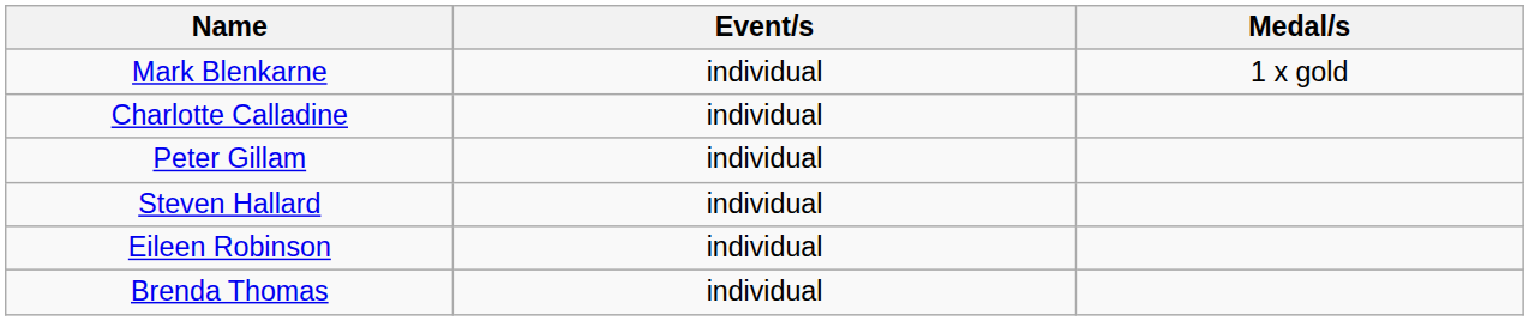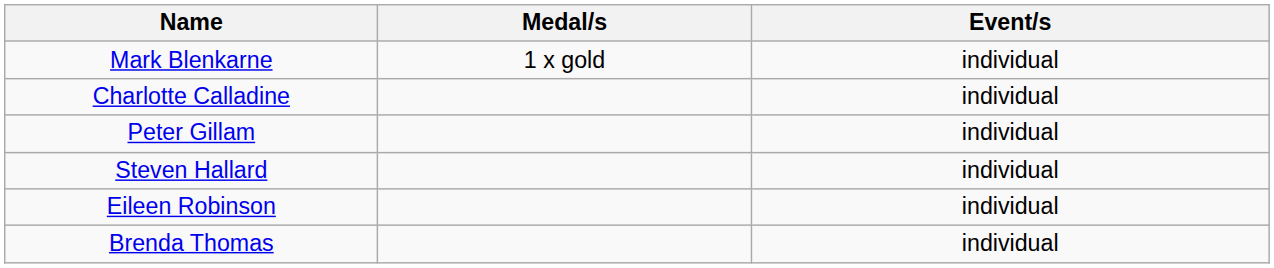 <table class="wikitable" style="text-align: center">
 <tr>
 <th width=250>Name</th>
+<th width=250>Medal/s</th>
 <th width=350>Event/s</th>
-<th width=250>Medal/s</th>
 </tr>
 <tr>
 <td><a href='#'>Mark Blenkarne</a></td>
+<td>1 x gold</td>
 <td>individual</td>
-<td>1 x gold</td>
 </tr>
 <tr>
 <td><a href='#'>Charlotte Calladine</a></td>
+<td></td>
 <td>individual</td>
-<td></td>
 </tr>
 <tr>
 <td><a href='#'>Peter Gillam</a></td>
+<td></td>
 <td>individual</td>
-<td></td>
 </tr>
 <tr>
 <td><a href='#'>Steven Hallard</a></td>
+<td></td>
 <td>individual</td>
-<td></td>
 </tr>
 <tr>
 <td><a href='#'>Eileen Robinson</a></td>
+<td></td>
 <td>individual</td>
-<td></td>
 </tr>
 <tr>
 <td><a href='#'>Brenda Thomas</a></td>
+<td></td>
 <td>individual</td>
-<td></td>
 </tr>
 </table>
